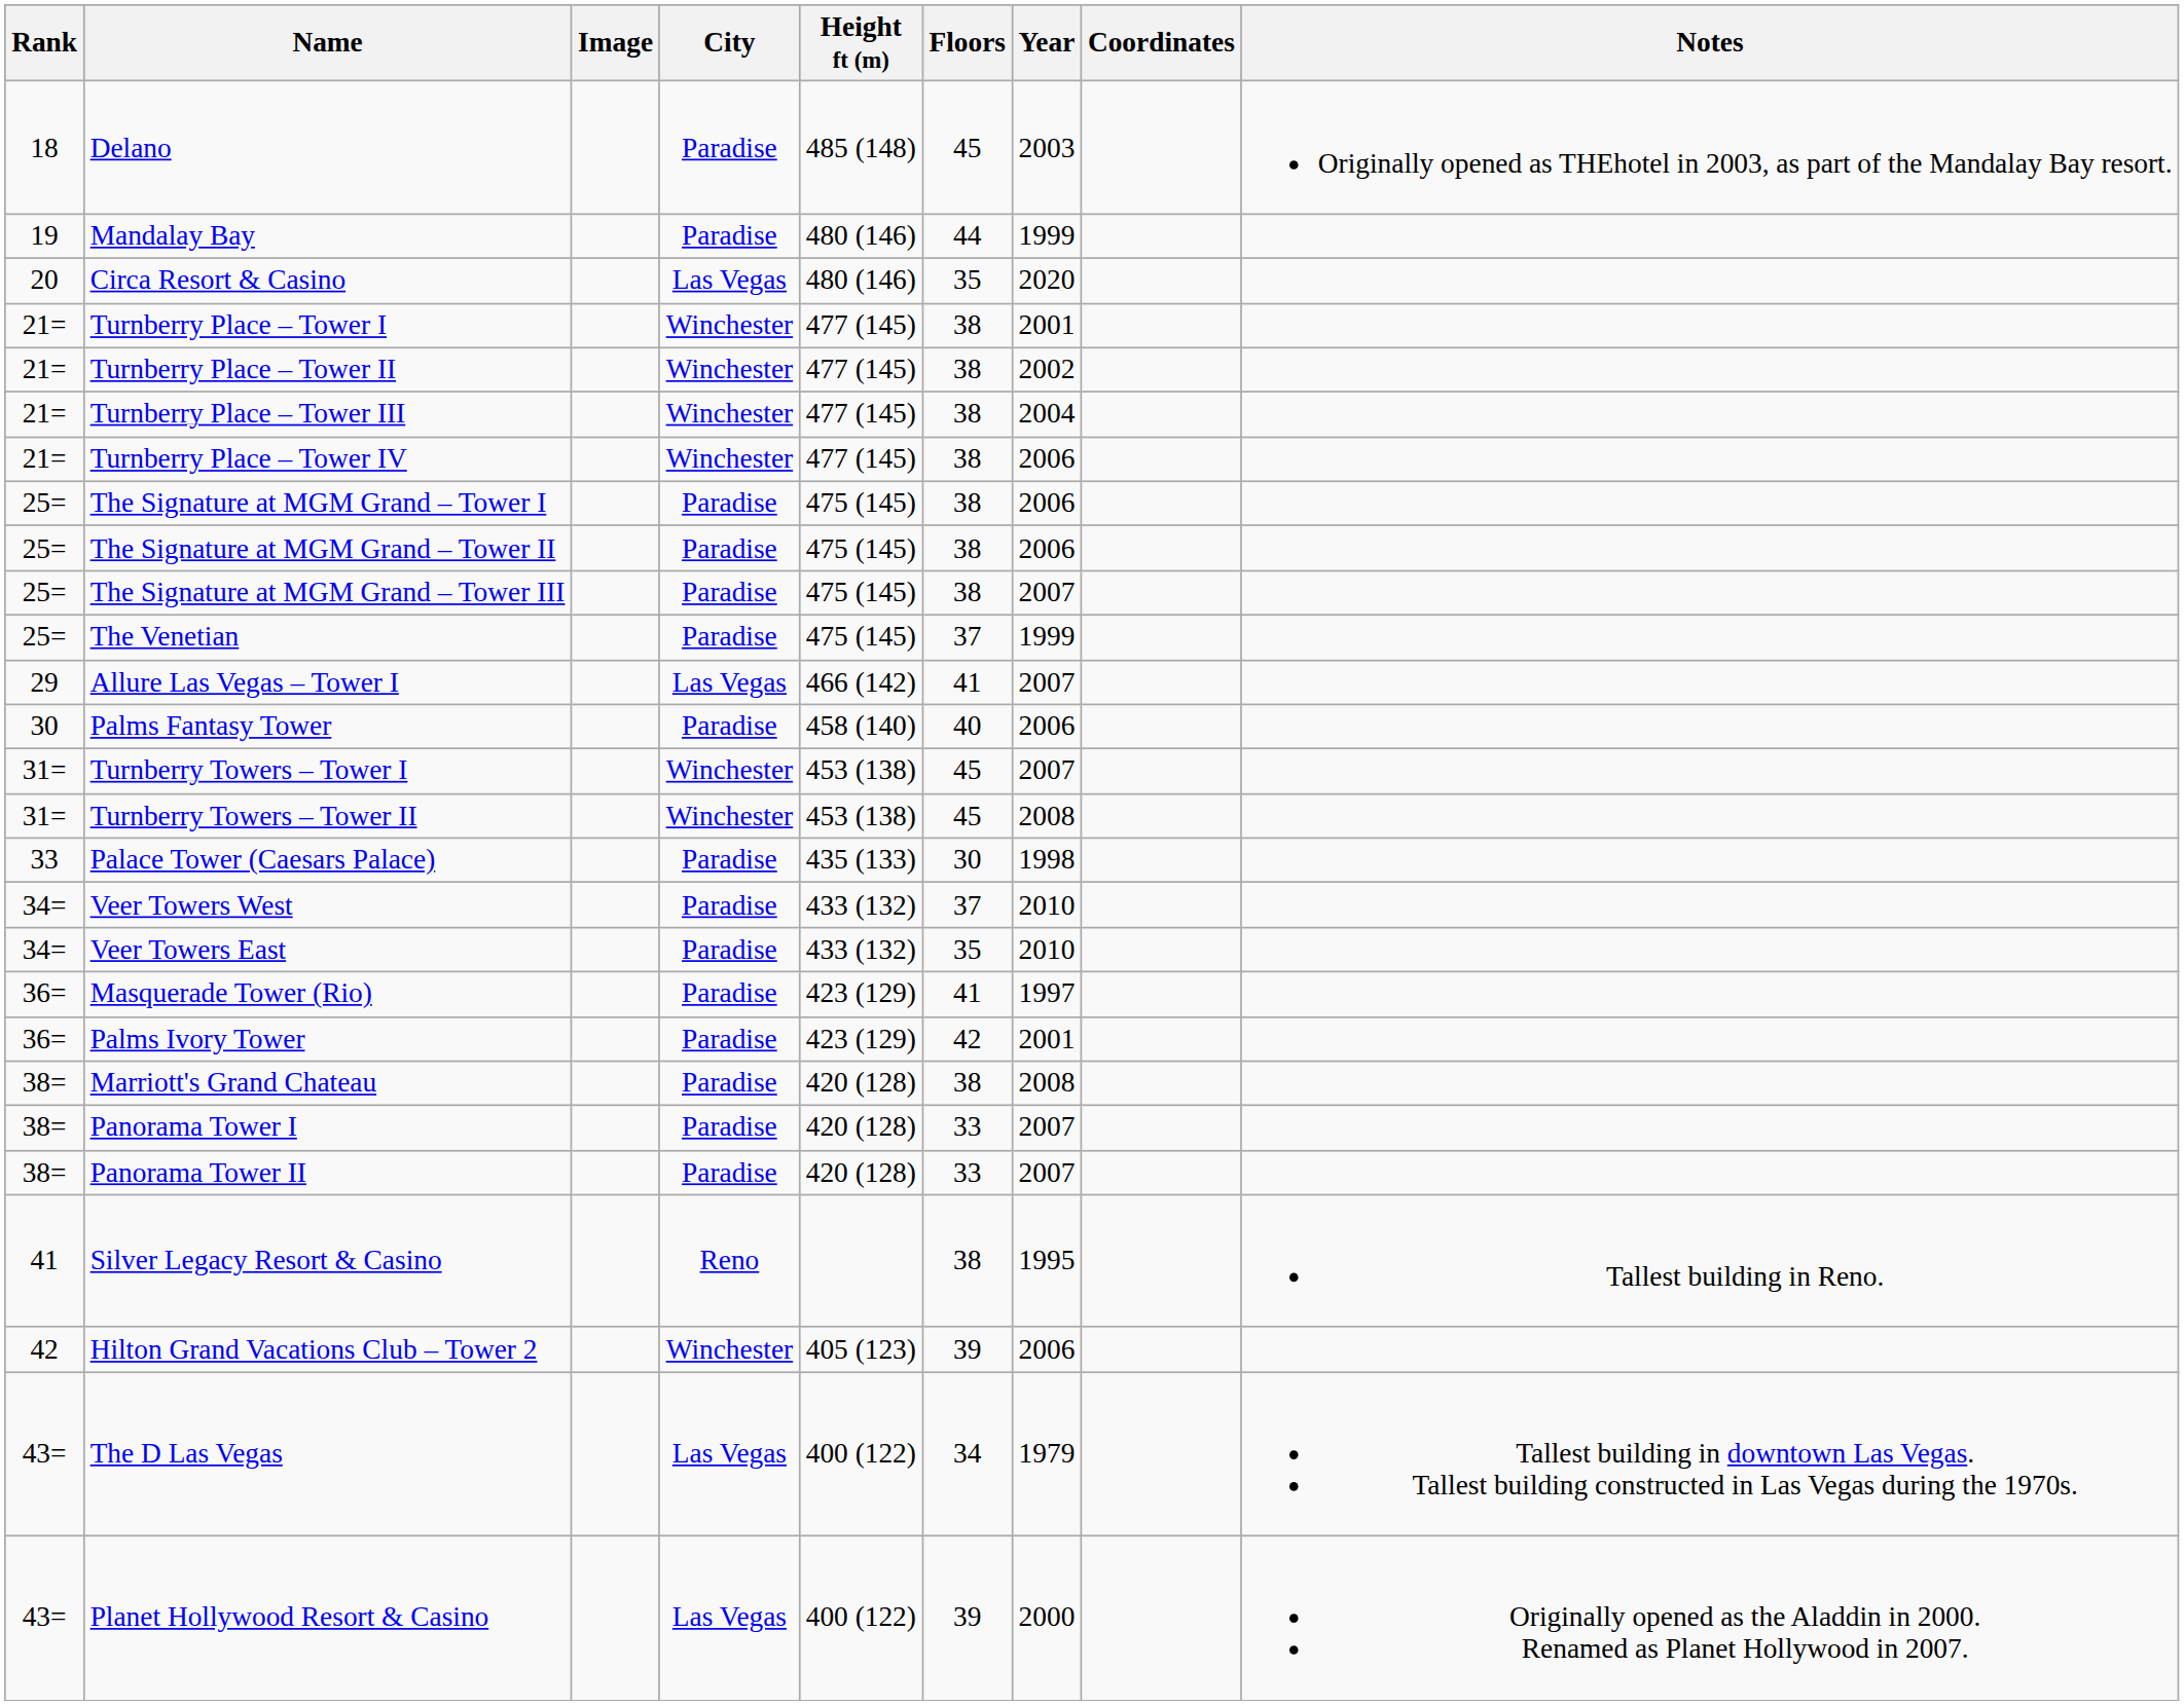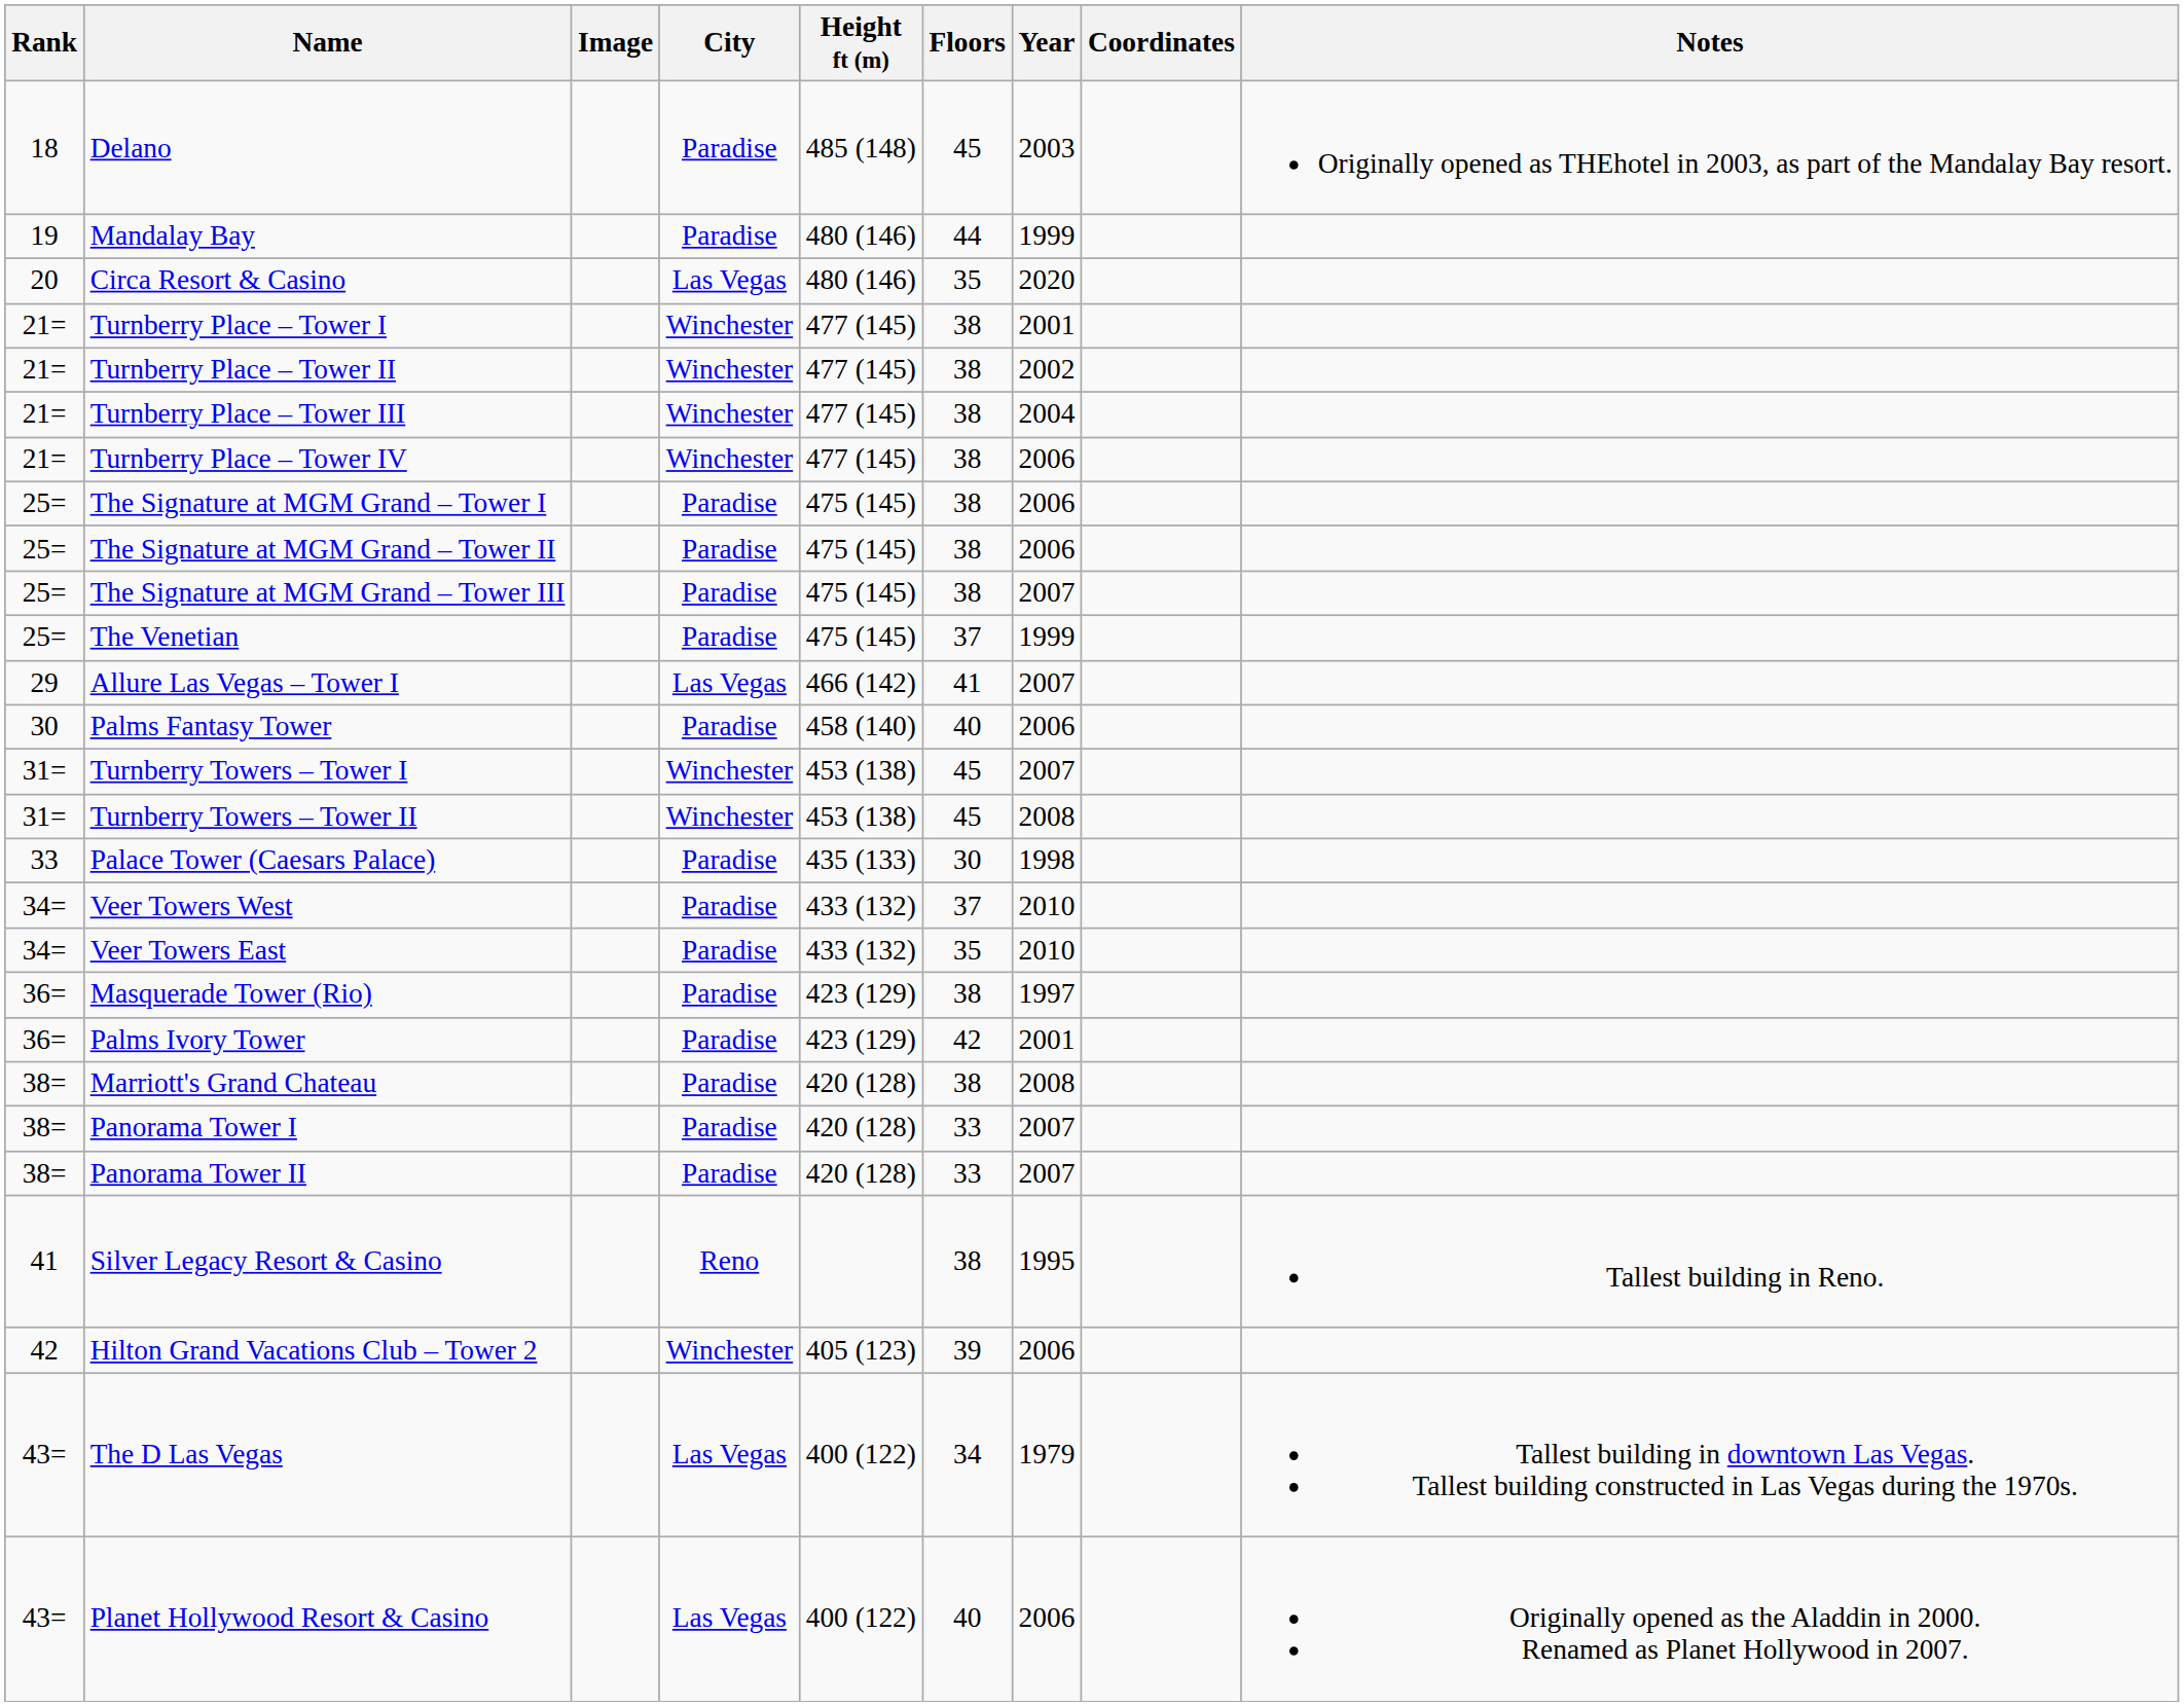 <table class="wikitable sortable">
 <tr>
 <th>Rank</th>
 <th>Name</th>
 <th class="unsortable">Image</th>
 <th>City</th>
 <th>Height<br><small>ft (m)</small></th>
 <th>Floors</th>
 <th>Year</th>
 <th>Coordinates</th>
 <th class="unsortable">Notes</th>
 </tr>
 <tr>
 <td align="center">18</td>
 <td><a href='#'>Delano</a></td>
 <td></td>
 <td align="center"><a href='#'>Paradise</a></td>
 <td align="center">485 (148)</td>
 <td align="center">45</td>
 <td align="center">2003</td>
 <td align="center"></td>
 <td align="center"><br><ul><li>Originally opened as THEhotel in 2003, as part of the Mandalay Bay resort.</li></ul></td>
 </tr>
 <tr>
 <td align="center">19</td>
 <td><a href='#'>Mandalay Bay</a></td>
 <td></td>
 <td align="center"><a href='#'>Paradise</a></td>
 <td align="center">480 (146)</td>
 <td align="center">44</td>
 <td align="center">1999</td>
 <td align="center"></td>
 <td align="center"></td>
 </tr>
 <tr>
 <td align="center">20</td>
 <td><a href='#'>Circa Resort & Casino</a></td>
 <td></td>
 <td align="center"><a href='#'>Las Vegas</a></td>
 <td align="center">480 (146)</td>
 <td align="center">35</td>
 <td align="center">2020</td>
 <td align="center"></td>
 <td align="center"></td>
 </tr>
 <tr>
 <td align="center">21=</td>
 <td><a href='#'>Turnberry Place – Tower I</a></td>
 <td></td>
 <td align="center"><a href='#'>Winchester</a></td>
 <td align="center">477 (145)</td>
 <td align="center">38</td>
 <td align="center">2001</td>
 <td align="center"></td>
 <td align="center"></td>
 </tr>
 <tr>
 <td align="center">21=</td>
 <td><a href='#'>Turnberry Place – Tower II</a></td>
 <td></td>
 <td align="center"><a href='#'>Winchester</a></td>
 <td align="center">477 (145)</td>
 <td align="center">38</td>
 <td align="center">2002</td>
 <td align="center"></td>
 <td align="center"></td>
 </tr>
 <tr>
 <td align="center">21=</td>
 <td><a href='#'>Turnberry Place – Tower III</a></td>
 <td></td>
 <td align="center"><a href='#'>Winchester</a></td>
 <td align="center">477 (145)</td>
 <td align="center">38</td>
 <td align="center">2004</td>
 <td align="center"></td>
 <td align="center"></td>
 </tr>
 <tr>
 <td align="center">21=</td>
 <td><a href='#'>Turnberry Place – Tower IV</a></td>
 <td></td>
 <td align="center"><a href='#'>Winchester</a></td>
 <td align="center">477 (145)</td>
 <td align="center">38</td>
 <td align="center">2006</td>
 <td align="center"></td>
 <td align="center"></td>
 </tr>
 <tr>
 <td align="center">25=</td>
 <td><a href='#'>The Signature at MGM Grand – Tower I</a></td>
 <td></td>
 <td align="center"><a href='#'>Paradise</a></td>
 <td align="center">475 (145)</td>
 <td align="center">38</td>
 <td align="center">2006</td>
 <td align="center"></td>
 <td align="center"></td>
 </tr>
 <tr>
 <td align="center">25=</td>
 <td><a href='#'>The Signature at MGM Grand – Tower II</a></td>
 <td></td>
 <td align="center"><a href='#'>Paradise</a></td>
 <td align="center">475 (145)</td>
 <td align="center">38</td>
 <td align="center">2006</td>
 <td align="center"></td>
 <td align="center"></td>
 </tr>
 <tr>
 <td align="center">25=</td>
 <td><a href='#'>The Signature at MGM Grand – Tower III</a></td>
 <td></td>
 <td align="center"><a href='#'>Paradise</a></td>
 <td align="center">475 (145)</td>
 <td align="center">38</td>
 <td align="center">2007</td>
 <td align="center"></td>
 <td align="center"></td>
 </tr>
 <tr>
 <td align="center">25=</td>
 <td><a href='#'>The Venetian</a></td>
 <td></td>
 <td align="center"><a href='#'>Paradise</a></td>
 <td align="center">475 (145)</td>
 <td align="center">37</td>
 <td align="center">1999</td>
 <td align="center"></td>
 <td align="center"></td>
 </tr>
 <tr>
 <td align="center">29</td>
 <td><a href='#'>Allure Las Vegas – Tower I</a></td>
 <td></td>
 <td align="center"><a href='#'>Las Vegas</a></td>
 <td align="center">466 (142)</td>
 <td align="center">41</td>
 <td align="center">2007</td>
 <td align="center"></td>
 <td align="center"></td>
 </tr>
 <tr>
 <td align="center">30</td>
 <td><a href='#'>Palms Fantasy Tower</a></td>
 <td></td>
 <td align="center"><a href='#'>Paradise</a></td>
 <td align="center">458 (140)</td>
 <td align="center">40</td>
 <td align="center">2006</td>
 <td align="center"></td>
 <td align="center"></td>
 </tr>
 <tr>
 <td align="center">31=</td>
 <td><a href='#'>Turnberry Towers – Tower I</a></td>
 <td></td>
 <td align="center"><a href='#'>Winchester</a></td>
 <td align="center">453 (138)</td>
 <td align="center">45</td>
 <td align="center">2007</td>
 <td align="center"></td>
 <td align="center"></td>
 </tr>
 <tr>
 <td align="center">31=</td>
 <td><a href='#'>Turnberry Towers – Tower II</a></td>
 <td></td>
 <td align="center"><a href='#'>Winchester</a></td>
 <td align="center">453 (138)</td>
 <td align="center">45</td>
 <td align="center">2008</td>
 <td align="center"></td>
 <td align="center"></td>
 </tr>
 <tr>
 <td align="center">33</td>
 <td><a href='#'>Palace Tower (Caesars Palace)</a></td>
 <td></td>
 <td align="center"><a href='#'>Paradise</a></td>
 <td align="center">435 (133)</td>
 <td align="center">30</td>
 <td align="center">1998</td>
 <td align="center"></td>
 <td align="center"></td>
 </tr>
 <tr>
 <td align="center">34=</td>
 <td><a href='#'>Veer Towers West</a></td>
 <td></td>
 <td align="center"><a href='#'>Paradise</a></td>
 <td align="center">433 (132)</td>
 <td align="center">37</td>
 <td align="center">2010</td>
 <td align="center"></td>
 <td align="center"></td>
 </tr>
 <tr>
 <td align="center">34=</td>
 <td><a href='#'>Veer Towers East</a></td>
 <td></td>
 <td align="center"><a href='#'>Paradise</a></td>
 <td align="center">433 (132)</td>
 <td align="center">35</td>
 <td align="center">2010</td>
 <td align="center"></td>
 <td align="center"></td>
 </tr>
 <tr>
 <td align="center">36=</td>
 <td><a href='#'>Masquerade Tower (Rio)</a></td>
 <td></td>
 <td align="center"><a href='#'>Paradise</a></td>
 <td align="center">423 (129)</td>
-<td align="center">41</td>
+<td align="center">38</td>
 <td align="center">1997</td>
 <td align="center"></td>
 <td align="center"></td>
 </tr>
 <tr>
 <td align="center">36=</td>
 <td><a href='#'>Palms Ivory Tower</a></td>
 <td></td>
 <td align="center"><a href='#'>Paradise</a></td>
 <td align="center">423 (129)</td>
 <td align="center">42</td>
 <td align="center">2001</td>
 <td align="center"></td>
 <td align="center"></td>
 </tr>
 <tr>
 <td align="center">38=</td>
 <td><a href='#'>Marriott's Grand Chateau</a></td>
 <td></td>
 <td align="center"><a href='#'>Paradise</a></td>
 <td align="center">420 (128)</td>
 <td align="center">38</td>
 <td align="center">2008</td>
 <td align="center"></td>
 <td align="center"></td>
 </tr>
 <tr>
 <td align="center">38=</td>
 <td><a href='#'>Panorama Tower I</a></td>
 <td></td>
 <td align="center"><a href='#'>Paradise</a></td>
 <td align="center">420 (128)</td>
 <td align="center">33</td>
 <td align="center">2007</td>
 <td align="center"></td>
 <td align="center"></td>
 </tr>
 <tr>
 <td align="center">38=</td>
 <td><a href='#'>Panorama Tower II</a></td>
 <td></td>
 <td align="center"><a href='#'>Paradise</a></td>
 <td align="center">420 (128)</td>
 <td align="center">33</td>
 <td align="center">2007</td>
 <td align="center"></td>
 <td align="center"></td>
 </tr>
 <tr>
 <td align="center">41</td>
 <td><a href='#'>Silver Legacy Resort & Casino</a></td>
 <td></td>
 <td align="center"><a href='#'>Reno</a></td>
 <td align="center"></td>
 <td align="center">38</td>
 <td align="center">1995</td>
 <td align="center"></td>
 <td align="center"><br><ul><li>Tallest building in Reno.</li></ul></td>
 </tr>
 <tr>
 <td align="center">42</td>
 <td><a href='#'>Hilton Grand Vacations Club – Tower 2</a></td>
 <td></td>
 <td align="center"><a href='#'>Winchester</a></td>
 <td align="center">405 (123)</td>
 <td align="center">39</td>
 <td align="center">2006</td>
 <td align="center"></td>
 <td align="center"></td>
 </tr>
 <tr>
 <td align="center">43=</td>
 <td><a href='#'>The D Las Vegas</a></td>
 <td></td>
 <td align="center"><a href='#'>Las Vegas</a></td>
 <td align="center">400 (122)</td>
 <td align="center">34</td>
 <td align="center">1979</td>
 <td align="center"></td>
 <td align="center"><br><ul><li>Tallest building in <a href='#'>downtown Las Vegas</a>.</li><li>Tallest building constructed in Las Vegas during the 1970s.</li></ul></td>
 </tr>
 <tr>
 <td align="center">43=</td>
 <td><a href='#'>Planet Hollywood Resort & Casino</a></td>
 <td></td>
 <td align="center"><a href='#'>Las Vegas</a></td>
 <td align="center">400 (122)</td>
-<td align="center">39</td>
-<td align="center">2000</td>
+<td align="center">40</td>
+<td align="center">2006</td>
 <td align="center"></td>
 <td align="center"><br><ul><li>Originally opened as the Aladdin in 2000.</li><li>Renamed as Planet Hollywood in 2007.</li></ul></td>
 </tr>
 <tr>
 </tr>
 </table>
